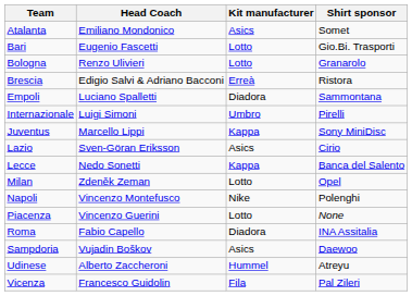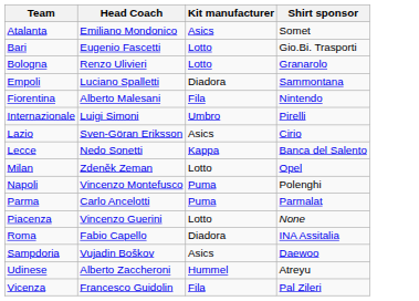 <table class="wikitable sortable">
 <tr>
 <th>Team</th>
 <th>Head Coach</th>
 <th>Kit manufacturer</th>
 <th>Shirt sponsor</th>
 </tr>
 <tr>
 <td><a href='#'>Atalanta</a></td>
 <td> <a href='#'>Emiliano Mondonico</a></td>
 <td><a href='#'>Asics</a></td>
 <td>Somet</td>
 </tr>
 <tr>
 <td><a href='#'>Bari</a></td>
 <td> <a href='#'>Eugenio Fascetti</a></td>
 <td><a href='#'>Lotto</a></td>
 <td>Gio.Bi. Trasporti</td>
 </tr>
 <tr>
 <td><a href='#'>Bologna</a></td>
 <td> <a href='#'>Renzo Ulivieri</a></td>
 <td><a href='#'>Lotto</a></td>
 <td><a href='#'>Granarolo</a></td>
 </tr>
 <tr>
-<td><a href='#'>Brescia</a></td>
-<td> Edigio Salvi &  Adriano Bacconi</td>
-<td><a href='#'>Erreà</a></td>
-<td>Ristora</td>
-</tr>
-<tr>
 <td><a href='#'>Empoli</a></td>
 <td> <a href='#'>Luciano Spalletti</a></td>
 <td>Diadora</td>
 <td><a href='#'>Sammontana</a></td>
 </tr>
 <tr>
+<td><a href='#'>Fiorentina</a></td>
+<td> <a href='#'>Alberto Malesani</a></td>
+<td><a href='#'>Fila</a></td>
+<td><a href='#'>Nintendo</a></td>
+</tr>
+<tr>
 <td><a href='#'>Internazionale</a></td>
 <td> <a href='#'>Luigi Simoni</a></td>
 <td><a href='#'>Umbro</a></td>
 <td><a href='#'>Pirelli</a></td>
-</tr>
-<tr>
-<td><a href='#'>Juventus</a></td>
-<td> <a href='#'>Marcello Lippi</a></td>
-<td><a href='#'>Kappa</a></td>
-<td><a href='#'>Sony MiniDisc</a></td>
 </tr>
 <tr>
 <td><a href='#'>Lazio</a></td>
 <td> <a href='#'>Sven-Göran Eriksson</a></td>
 <td>Asics</td>
 <td><a href='#'>Cirio</a></td>
 </tr>
 <tr>
 <td><a href='#'>Lecce</a></td>
 <td> <a href='#'>Nedo Sonetti</a></td>
 <td><a href='#'>Kappa</a></td>
 <td><a href='#'>Banca del Salento</a></td>
 </tr>
 <tr>
 <td><a href='#'>Milan</a></td>
 <td> <a href='#'>Zdeněk Zeman</a></td>
 <td>Lotto</td>
 <td><a href='#'>Opel</a></td>
 </tr>
 <tr>
 <td><a href='#'>Napoli</a></td>
 <td> <a href='#'>Vincenzo Montefusco</a></td>
-<td>Nike</td>
+<td><a href='#'>Puma</a></td>
 <td>Polenghi</td>
+</tr>
+<tr>
+<td><a href='#'>Parma</a></td>
+<td> <a href='#'>Carlo Ancelotti</a></td>
+<td><a href='#'>Puma</a></td>
+<td><a href='#'>Parmalat</a></td>
 </tr>
 <tr>
 <td><a href='#'>Piacenza</a></td>
 <td> <a href='#'>Vincenzo Guerini</a></td>
 <td>Lotto</td>
 <td><em>None</em></td>
 </tr>
 <tr>
 <td><a href='#'>Roma</a></td>
 <td> <a href='#'>Fabio Capello</a></td>
 <td>Diadora</td>
 <td><a href='#'>INA Assitalia</a></td>
 </tr>
 <tr>
 <td><a href='#'>Sampdoria</a></td>
 <td> <a href='#'>Vujadin Boškov</a></td>
 <td>Asics</td>
 <td><a href='#'>Daewoo</a></td>
 </tr>
 <tr>
 <td><a href='#'>Udinese</a></td>
 <td> <a href='#'>Alberto Zaccheroni</a></td>
 <td><a href='#'>Hummel</a></td>
 <td>Atreyu</td>
 </tr>
 <tr>
 <td><a href='#'>Vicenza</a></td>
 <td> <a href='#'>Francesco Guidolin</a></td>
 <td><a href='#'>Fila</a></td>
 <td><a href='#'>Pal Zileri</a></td>
 </tr>
 </table>
